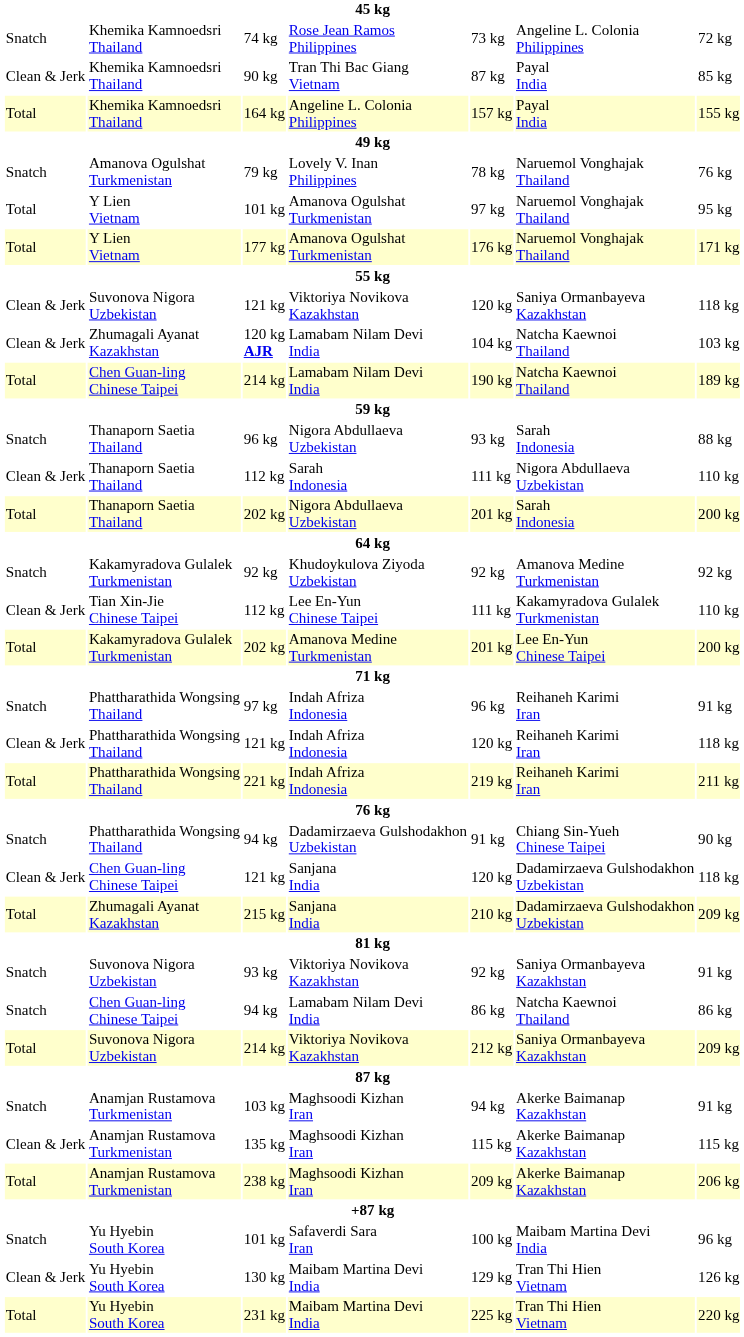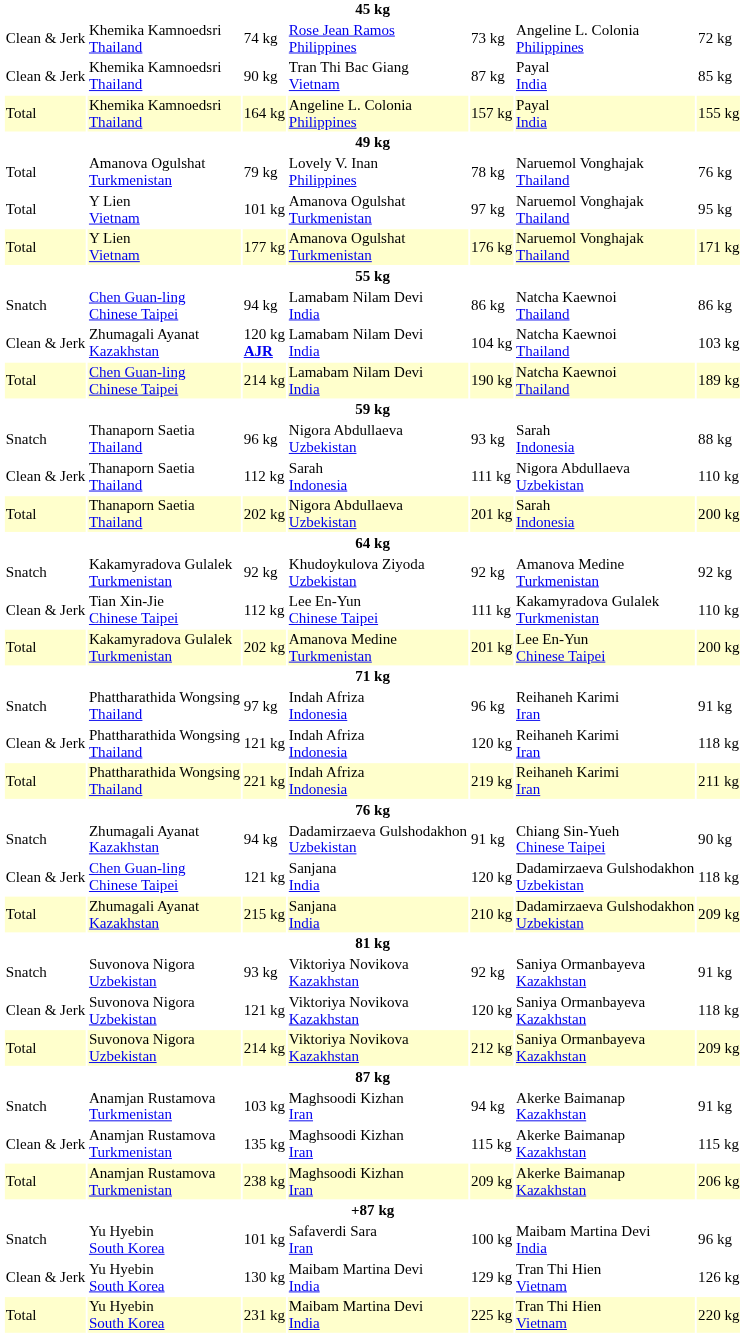 <table>
 <tr>
 <th colspan=7>45 kg</th>
 </tr>
 <tr>
-<td>Snatch</td>
+<td>Clean & Jerk</td>
 <td>Khemika Kamnoedsri <br>  <a href='#'>Thailand</a></td>
 <td>74 kg</td>
 <td><a href='#'>Rose Jean Ramos</a> <br>  <a href='#'>Philippines</a></td>
 <td>73 kg</td>
 <td>Angeline L. Colonia <br>  <a href='#'>Philippines</a></td>
 <td>72 kg</td>
 </tr>
 <tr>
 <td>Clean & Jerk</td>
 <td>Khemika Kamnoedsri <br>  <a href='#'>Thailand</a></td>
 <td>90 kg</td>
 <td>Tran Thi Bac Giang <br>  <a href='#'>Vietnam</a></td>
 <td>87 kg</td>
 <td>Payal <br>  <a href='#'>India</a></td>
 <td>85 kg</td>
 </tr>
 <tr bgcolor=ffffcc>
 <td>Total</td>
 <td>Khemika Kamnoedsri <br>  <a href='#'>Thailand</a></td>
 <td>164 kg</td>
 <td>Angeline L. Colonia <br>  <a href='#'>Philippines</a></td>
 <td>157 kg</td>
 <td>Payal <br>  <a href='#'>India</a></td>
 <td>155 kg</td>
 </tr>
 <tr>
 <th colspan=7>49 kg</th>
 </tr>
 <tr>
-<td>Snatch</td>
+<td>Total</td>
 <td>Amanova Ogulshat <br>  <a href='#'>Turkmenistan</a></td>
 <td>79 kg</td>
 <td>Lovely V. Inan <br>  <a href='#'>Philippines</a></td>
 <td>78 kg</td>
 <td>Naruemol Vonghajak <br>  <a href='#'>Thailand</a></td>
 <td>76 kg</td>
 </tr>
 <tr>
 <td>Total</td>
 <td>Y Lien <br>  <a href='#'>Vietnam</a></td>
 <td>101 kg</td>
 <td>Amanova Ogulshat <br>  <a href='#'>Turkmenistan</a></td>
 <td>97 kg</td>
 <td>Naruemol Vonghajak <br>  <a href='#'>Thailand</a></td>
 <td>95 kg</td>
 </tr>
 <tr bgcolor=ffffcc>
 <td>Total</td>
 <td>Y Lien <br>  <a href='#'>Vietnam</a></td>
 <td>177 kg</td>
 <td>Amanova Ogulshat <br>  <a href='#'>Turkmenistan</a></td>
 <td>176 kg</td>
 <td>Naruemol Vonghajak <br>  <a href='#'>Thailand</a></td>
 <td>171 kg</td>
 </tr>
 <tr>
 <th colspan=7>55 kg</th>
 </tr>
 <tr>
-<td>Clean & Jerk</td>
-<td>Suvonova Nigora <br>  <a href='#'>Uzbekistan</a></td>
-<td>121 kg</td>
-<td>Viktoriya Novikova <br>  <a href='#'>Kazakhstan</a></td>
-<td>120 kg</td>
-<td>Saniya Ormanbayeva <br>  <a href='#'>Kazakhstan</a></td>
-<td>118 kg</td>
+<td>Snatch</td>
+<td><a href='#'>Chen Guan-ling</a> <br>  <a href='#'>Chinese Taipei</a></td>
+<td>94 kg</td>
+<td>Lamabam Nilam Devi <br>  <a href='#'>India</a></td>
+<td>86 kg</td>
+<td>Natcha Kaewnoi <br>  <a href='#'>Thailand</a></td>
+<td>86 kg</td>
 </tr>
 <tr>
 <td>Clean & Jerk</td>
 <td>Zhumagali Ayanat <br>  <a href='#'>Kazakhstan</a></td>
 <td>120 kg <br> <strong><a href='#'>AJR</a></strong></td>
 <td>Lamabam Nilam Devi <br>  <a href='#'>India</a></td>
 <td>104 kg</td>
 <td>Natcha Kaewnoi <br>  <a href='#'>Thailand</a></td>
 <td>103 kg</td>
 </tr>
 <tr bgcolor=ffffcc>
 <td>Total</td>
 <td><a href='#'>Chen Guan-ling</a> <br>  <a href='#'>Chinese Taipei</a></td>
 <td>214 kg</td>
 <td>Lamabam Nilam Devi <br>  <a href='#'>India</a></td>
 <td>190 kg</td>
 <td>Natcha Kaewnoi <br>  <a href='#'>Thailand</a></td>
 <td>189 kg</td>
 </tr>
 <tr>
 <th colspan=7>59 kg</th>
 </tr>
 <tr>
 <td>Snatch</td>
 <td>Thanaporn Saetia <br>  <a href='#'>Thailand</a></td>
 <td>96 kg</td>
 <td>Nigora Abdullaeva <br>  <a href='#'>Uzbekistan</a></td>
 <td>93 kg</td>
 <td>Sarah <br>  <a href='#'>Indonesia</a></td>
 <td>88 kg</td>
 </tr>
 <tr>
 <td>Clean & Jerk</td>
 <td>Thanaporn Saetia <br>  <a href='#'>Thailand</a></td>
 <td>112 kg</td>
 <td>Sarah <br>  <a href='#'>Indonesia</a></td>
 <td>111 kg</td>
 <td>Nigora Abdullaeva <br>  <a href='#'>Uzbekistan</a></td>
 <td>110 kg</td>
 </tr>
 <tr bgcolor=ffffcc>
 <td>Total</td>
 <td>Thanaporn Saetia <br>  <a href='#'>Thailand</a></td>
 <td>202 kg</td>
 <td>Nigora Abdullaeva <br>  <a href='#'>Uzbekistan</a></td>
 <td>201 kg</td>
 <td>Sarah <br>  <a href='#'>Indonesia</a></td>
 <td>200 kg</td>
 </tr>
 <tr>
 <th colspan=7>64 kg</th>
 </tr>
 <tr>
 <td>Snatch</td>
 <td>Kakamyradova Gulalek <br>  <a href='#'>Turkmenistan</a></td>
 <td>92 kg</td>
 <td>Khudoykulova Ziyoda <br>  <a href='#'>Uzbekistan</a></td>
 <td>92 kg</td>
 <td>Amanova Medine <br>  <a href='#'>Turkmenistan</a></td>
 <td>92 kg</td>
 </tr>
 <tr>
 <td>Clean & Jerk</td>
 <td>Tian Xin-Jie <br>  <a href='#'>Chinese Taipei</a></td>
 <td>112 kg</td>
 <td>Lee En-Yun <br>  <a href='#'>Chinese Taipei</a></td>
 <td>111 kg</td>
 <td>Kakamyradova Gulalek <br>  <a href='#'>Turkmenistan</a></td>
 <td>110 kg</td>
 </tr>
 <tr bgcolor=ffffcc>
 <td>Total</td>
 <td>Kakamyradova Gulalek <br>  <a href='#'>Turkmenistan</a></td>
 <td>202 kg</td>
 <td>Amanova Medine <br>  <a href='#'>Turkmenistan</a></td>
 <td>201 kg</td>
 <td>Lee En-Yun <br>  <a href='#'>Chinese Taipei</a></td>
 <td>200 kg</td>
 </tr>
 <tr>
 <th colspan=7>71 kg</th>
 </tr>
 <tr>
 <td>Snatch</td>
 <td>Phattharathida Wongsing <br>  <a href='#'>Thailand</a></td>
 <td>97 kg</td>
 <td>Indah Afriza <br>  <a href='#'>Indonesia</a></td>
 <td>96 kg</td>
 <td>Reihaneh Karimi <br>  <a href='#'>Iran</a></td>
 <td>91 kg</td>
 </tr>
 <tr>
 <td>Clean & Jerk</td>
 <td>Phattharathida Wongsing <br>  <a href='#'>Thailand</a></td>
 <td>121 kg</td>
 <td>Indah Afriza <br>  <a href='#'>Indonesia</a></td>
 <td>120 kg</td>
 <td>Reihaneh Karimi <br>  <a href='#'>Iran</a></td>
 <td>118 kg</td>
 </tr>
 <tr bgcolor=ffffcc>
 <td>Total</td>
 <td>Phattharathida Wongsing <br>  <a href='#'>Thailand</a></td>
 <td>221 kg</td>
 <td>Indah Afriza <br>  <a href='#'>Indonesia</a></td>
 <td>219 kg</td>
 <td>Reihaneh Karimi <br>  <a href='#'>Iran</a></td>
 <td>211 kg</td>
 </tr>
 <tr>
 <th colspan=7>76 kg</th>
 </tr>
 <tr>
 <td>Snatch</td>
-<td>Phattharathida Wongsing <br>  <a href='#'>Thailand</a></td>
+<td>Zhumagali Ayanat <br>  <a href='#'>Kazakhstan</a></td>
 <td>94 kg</td>
 <td>Dadamirzaeva Gulshodakhon <br>  <a href='#'>Uzbekistan</a></td>
 <td>91 kg</td>
 <td>Chiang Sin-Yueh <br>  <a href='#'>Chinese Taipei</a></td>
 <td>90 kg</td>
 </tr>
 <tr>
 <td>Clean & Jerk</td>
 <td><a href='#'>Chen Guan-ling</a> <br>  <a href='#'>Chinese Taipei</a></td>
 <td>121 kg</td>
 <td>Sanjana <br>  <a href='#'>India</a></td>
 <td>120 kg</td>
 <td>Dadamirzaeva Gulshodakhon <br>  <a href='#'>Uzbekistan</a></td>
 <td>118 kg</td>
 </tr>
 <tr bgcolor=ffffcc>
 <td>Total</td>
 <td>Zhumagali Ayanat <br>  <a href='#'>Kazakhstan</a></td>
 <td>215 kg</td>
 <td>Sanjana <br>  <a href='#'>India</a></td>
 <td>210 kg</td>
 <td>Dadamirzaeva Gulshodakhon <br>  <a href='#'>Uzbekistan</a></td>
 <td>209 kg</td>
 </tr>
 <tr>
 <th colspan=7>81 kg</th>
 </tr>
 <tr>
 <td>Snatch</td>
 <td>Suvonova Nigora <br>  <a href='#'>Uzbekistan</a></td>
 <td>93 kg</td>
 <td>Viktoriya Novikova <br>  <a href='#'>Kazakhstan</a></td>
 <td>92 kg</td>
 <td>Saniya Ormanbayeva <br>  <a href='#'>Kazakhstan</a></td>
 <td>91 kg</td>
 </tr>
 <tr>
-<td>Snatch</td>
-<td><a href='#'>Chen Guan-ling</a> <br>  <a href='#'>Chinese Taipei</a></td>
-<td>94 kg</td>
-<td>Lamabam Nilam Devi <br>  <a href='#'>India</a></td>
-<td>86 kg</td>
-<td>Natcha Kaewnoi <br>  <a href='#'>Thailand</a></td>
-<td>86 kg</td>
+<td>Clean & Jerk</td>
+<td>Suvonova Nigora <br>  <a href='#'>Uzbekistan</a></td>
+<td>121 kg</td>
+<td>Viktoriya Novikova <br>  <a href='#'>Kazakhstan</a></td>
+<td>120 kg</td>
+<td>Saniya Ormanbayeva <br>  <a href='#'>Kazakhstan</a></td>
+<td>118 kg</td>
 </tr>
 <tr bgcolor=ffffcc>
 <td>Total</td>
 <td>Suvonova Nigora <br>  <a href='#'>Uzbekistan</a></td>
 <td>214 kg</td>
 <td>Viktoriya Novikova <br>  <a href='#'>Kazakhstan</a></td>
 <td>212 kg</td>
 <td>Saniya Ormanbayeva <br>  <a href='#'>Kazakhstan</a></td>
 <td>209 kg</td>
 </tr>
 <tr>
 <th colspan=7>87 kg</th>
 </tr>
 <tr>
 <td>Snatch</td>
 <td>Anamjan Rustamova <br>  <a href='#'>Turkmenistan</a></td>
 <td>103 kg</td>
 <td>Maghsoodi Kizhan <br>  <a href='#'>Iran</a></td>
 <td>94 kg</td>
 <td>Akerke Baimanap <br>  <a href='#'>Kazakhstan</a></td>
 <td>91 kg</td>
 </tr>
 <tr>
 <td>Clean & Jerk</td>
 <td>Anamjan Rustamova <br>  <a href='#'>Turkmenistan</a></td>
 <td>135 kg</td>
 <td>Maghsoodi Kizhan <br>  <a href='#'>Iran</a></td>
 <td>115 kg</td>
 <td>Akerke Baimanap <br>  <a href='#'>Kazakhstan</a></td>
 <td>115 kg</td>
 </tr>
 <tr bgcolor=ffffcc>
 <td>Total</td>
 <td>Anamjan Rustamova <br>  <a href='#'>Turkmenistan</a></td>
 <td>238 kg</td>
 <td>Maghsoodi Kizhan <br>  <a href='#'>Iran</a></td>
 <td>209 kg</td>
 <td>Akerke Baimanap <br>  <a href='#'>Kazakhstan</a></td>
 <td>206 kg</td>
 </tr>
 <tr>
 <th colspan=7>+87 kg</th>
 </tr>
 <tr>
 <td>Snatch</td>
 <td>Yu Hyebin <br>  <a href='#'>South Korea</a></td>
 <td>101 kg</td>
 <td>Safaverdi Sara <br>  <a href='#'>Iran</a></td>
 <td>100 kg</td>
 <td>Maibam Martina Devi <br>  <a href='#'>India</a></td>
 <td>96 kg</td>
 </tr>
 <tr>
 <td>Clean & Jerk</td>
 <td>Yu Hyebin <br>  <a href='#'>South Korea</a></td>
 <td>130 kg</td>
 <td>Maibam Martina Devi <br>  <a href='#'>India</a></td>
 <td>129 kg</td>
 <td>Tran Thi Hien <br>  <a href='#'>Vietnam</a></td>
 <td>126 kg</td>
 </tr>
 <tr bgcolor=ffffcc>
 <td>Total</td>
 <td>Yu Hyebin <br>  <a href='#'>South Korea</a></td>
 <td>231 kg</td>
 <td>Maibam Martina Devi <br>  <a href='#'>India</a></td>
 <td>225 kg</td>
 <td>Tran Thi Hien <br>  <a href='#'>Vietnam</a></td>
 <td>220 kg</td>
 </tr>
 <tr>
 </tr>
 </table>
